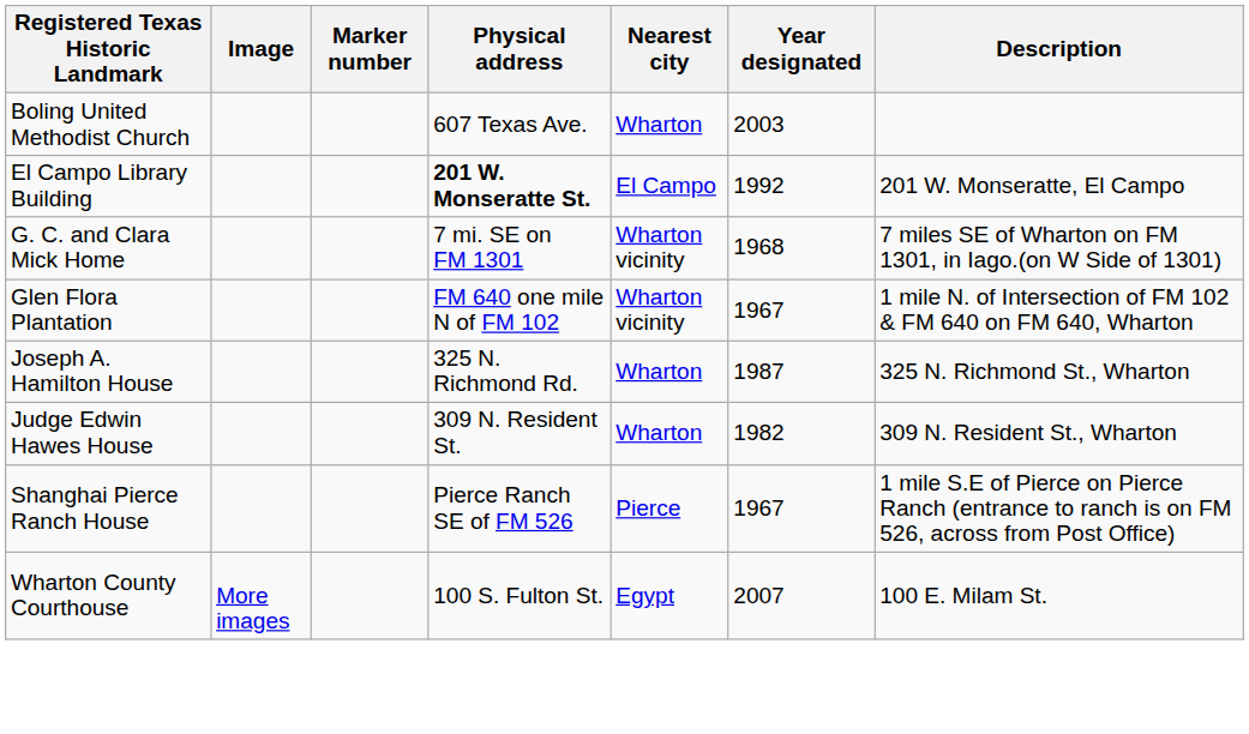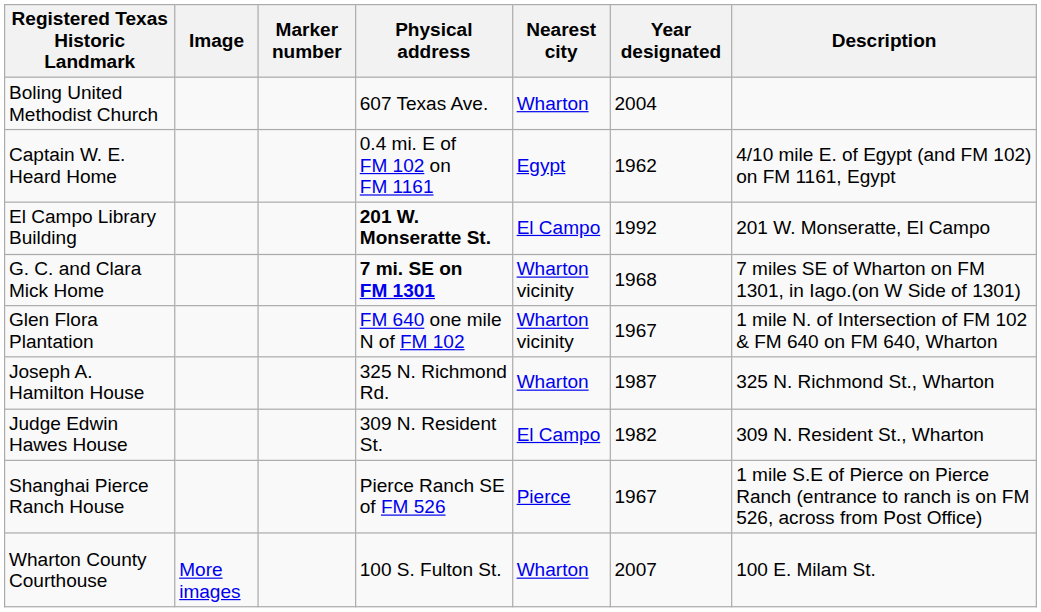 <table class="wikitable sortable">
 <tr>
 <th>Registered Texas Historic Landmark</th>
 <th>Image</th>
 <th>Marker number</th>
 <th>Physical address</th>
 <th>Nearest city</th>
 <th>Year designated</th>
 <th>Description</th>
 </tr>
 <tr>
 <td>Boling United Methodist Church</td>
 <td></td>
 <td></td>
 <td>607 Texas Ave.<br></td>
 <td><a href='#'>Wharton</a></td>
-<td>2003</td>
+<td>2004</td>
 <td></td>
+</tr>
+<tr>
+<td>Captain W. E. Heard Home</td>
+<td></td>
+<td></td>
+<td>0.4 mi. E of <a href='#'>FM 102</a> on <a href='#'>FM 1161</a><br></td>
+<td><a href='#'>Egypt</a></td>
+<td>1962</td>
+<td>4/10 mile E. of Egypt (and FM 102) on FM 1161, Egypt</td>
 </tr>
 <tr>
 <td>El Campo Library Building</td>
 <td></td>
 <td></td>
 <td><strong>201 W. Monseratte St.<br></strong></td>
 <td><a href='#'>El Campo</a></td>
 <td>1992</td>
 <td>201 W. Monseratte, El Campo</td>
 </tr>
 <tr>
 <td>G. C. and Clara Mick Home</td>
 <td></td>
 <td></td>
-<td>7 mi. SE on <a href='#'>FM 1301</a><br></td>
+<td><strong>7 mi. SE on <a href='#'>FM 1301</a><br></strong></td>
 <td><a href='#'>Wharton</a> vicinity</td>
 <td>1968</td>
 <td>7 miles SE of Wharton on FM 1301, in Iago.(on W Side of 1301)</td>
 </tr>
 <tr>
 <td>Glen Flora Plantation</td>
 <td></td>
 <td></td>
 <td><a href='#'>FM 640</a> one mile N of <a href='#'>FM 102</a><br></td>
 <td><a href='#'>Wharton</a> vicinity</td>
 <td>1967</td>
 <td>1 mile N. of Intersection of FM 102 & FM 640 on FM 640, Wharton</td>
 </tr>
 <tr>
 <td>Joseph A. Hamilton House</td>
 <td></td>
 <td></td>
 <td>325 N. Richmond Rd.<br></td>
 <td><a href='#'>Wharton</a></td>
 <td>1987</td>
 <td>325 N. Richmond St., Wharton</td>
 </tr>
 <tr>
 <td>Judge Edwin Hawes House</td>
 <td></td>
 <td></td>
 <td>309 N. Resident St.<br></td>
-<td><a href='#'>Wharton</a></td>
+<td><a href='#'>El Campo</a></td>
 <td>1982</td>
 <td>309 N. Resident St., Wharton</td>
 </tr>
 <tr>
 <td>Shanghai Pierce Ranch House</td>
 <td></td>
 <td></td>
 <td>Pierce Ranch SE of <a href='#'>FM 526</a><br></td>
 <td><a href='#'>Pierce</a></td>
 <td>1967</td>
 <td>1 mile S.E of Pierce on Pierce Ranch (entrance to ranch is on FM 526, across from Post Office)</td>
 </tr>
 <tr>
 <td>Wharton County Courthouse</td>
 <td><br> <a href='#'>More images</a></td>
 <td></td>
 <td>100 S. Fulton St.<br></td>
-<td><a href='#'>Egypt</a></td>
+<td><a href='#'>Wharton</a></td>
 <td>2007</td>
 <td>100 E. Milam St.</td>
 </tr>
 </table>
